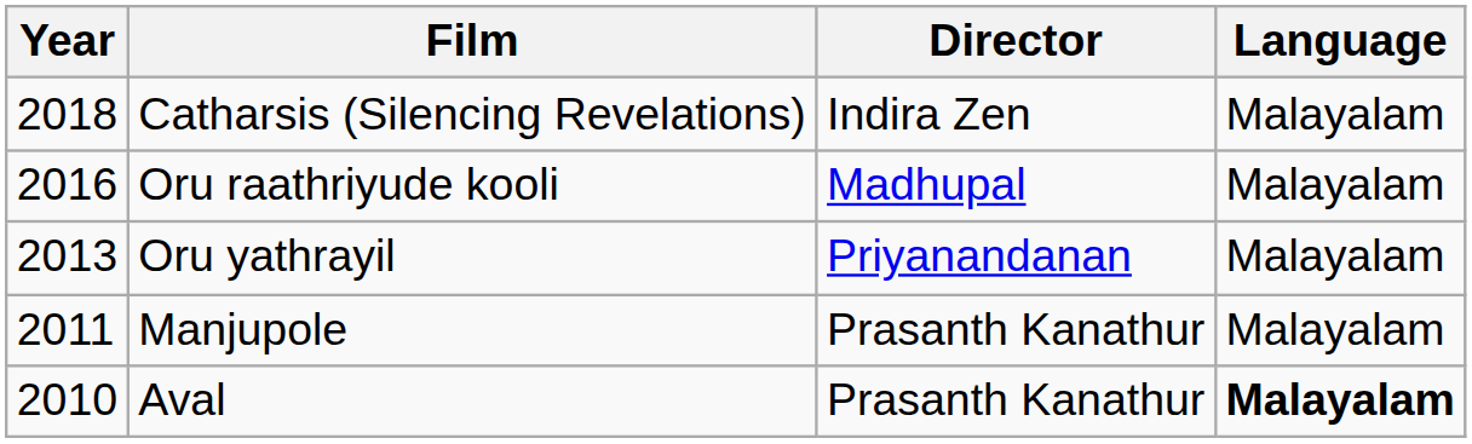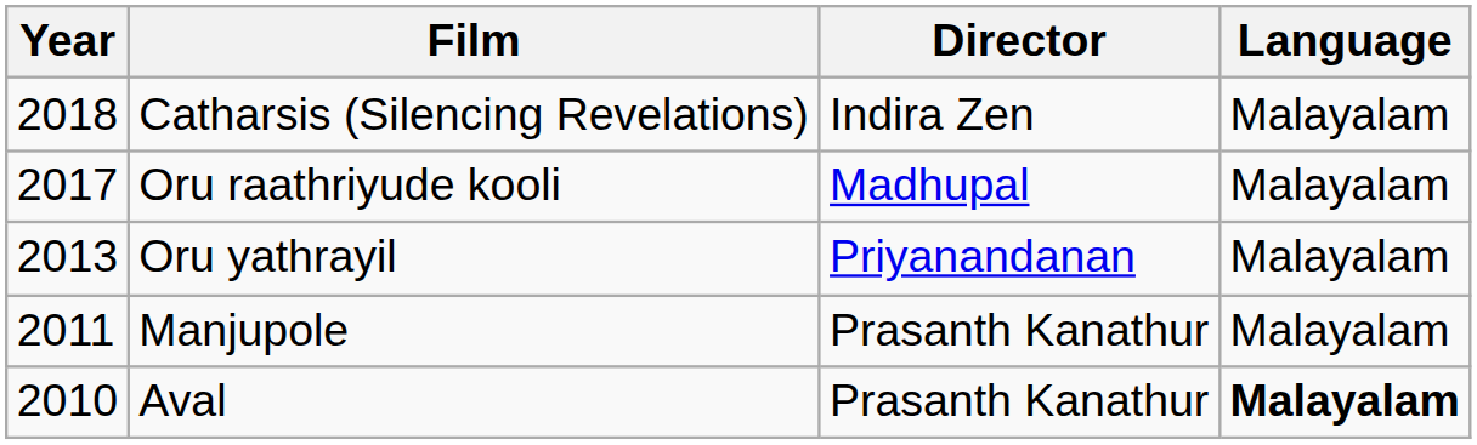 <table class="wikitable sortable">
 <tr>
 <th>Year</th>
 <th>Film</th>
 <th>Director</th>
 <th>Language</th>
 </tr>
 <tr>
 <td>2018</td>
 <td>Catharsis (Silencing Revelations)</td>
 <td>Indira Zen</td>
 <td>Malayalam</td>
 </tr>
 <tr>
-<td>2016</td>
+<td>2017</td>
 <td>Oru raathriyude kooli</td>
 <td><a href='#'>Madhupal</a></td>
 <td>Malayalam</td>
 </tr>
 <tr>
 <td>2013</td>
 <td>Oru yathrayil</td>
 <td><a href='#'>Priyanandanan</a></td>
 <td>Malayalam</td>
 </tr>
 <tr>
 <td>2011</td>
 <td>Manjupole</td>
 <td>Prasanth Kanathur</td>
 <td>Malayalam</td>
 </tr>
 <tr>
 <td>2010</td>
 <td>Aval</td>
 <td>Prasanth Kanathur</td>
 <td><strong>Malayalam</strong></td>
 </tr>
 </table>
